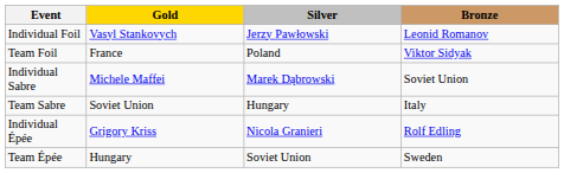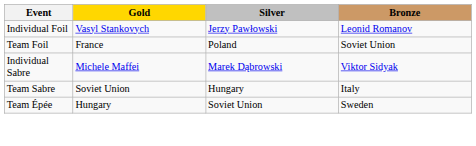 <table class="wikitable">
 <tr>
 <th width="100">Event</th>
 <th style="background-color:gold;" width="200"> Gold</th>
 <th style="background-color:silver;" width="200"> Silver</th>
 <th style="background-color:#CC9966;" width="200"> Bronze</th>
 </tr>
 <tr>
 <td>Individual Foil</td>
 <td> <a href='#'>Vasyl Stankovych</a></td>
 <td> <a href='#'>Jerzy Pawłowski</a></td>
 <td> <a href='#'>Leonid Romanov</a></td>
 </tr>
 <tr>
 <td>Team Foil</td>
 <td> France</td>
 <td> Poland</td>
-<td> <a href='#'>Viktor Sidyak</a></td>
+<td> Soviet Union</td>
 </tr>
 <tr>
 <td>Individual Sabre</td>
 <td> <a href='#'>Michele Maffei</a></td>
 <td> <a href='#'>Marek Dąbrowski</a></td>
-<td> Soviet Union</td>
+<td> <a href='#'>Viktor Sidyak</a></td>
 </tr>
 <tr>
 <td>Team Sabre</td>
 <td> Soviet Union</td>
 <td> Hungary</td>
 <td> Italy</td>
 </tr>
 <tr>
-<td>Individual Épée</td>
-<td> <a href='#'>Grigory Kriss</a></td>
-<td> <a href='#'>Nicola Granieri</a></td>
-<td> <a href='#'>Rolf Edling</a></td>
-</tr>
-<tr>
 <td>Team Épée</td>
 <td> Hungary</td>
 <td> Soviet Union</td>
 <td> Sweden</td>
 </tr>
 </table>
